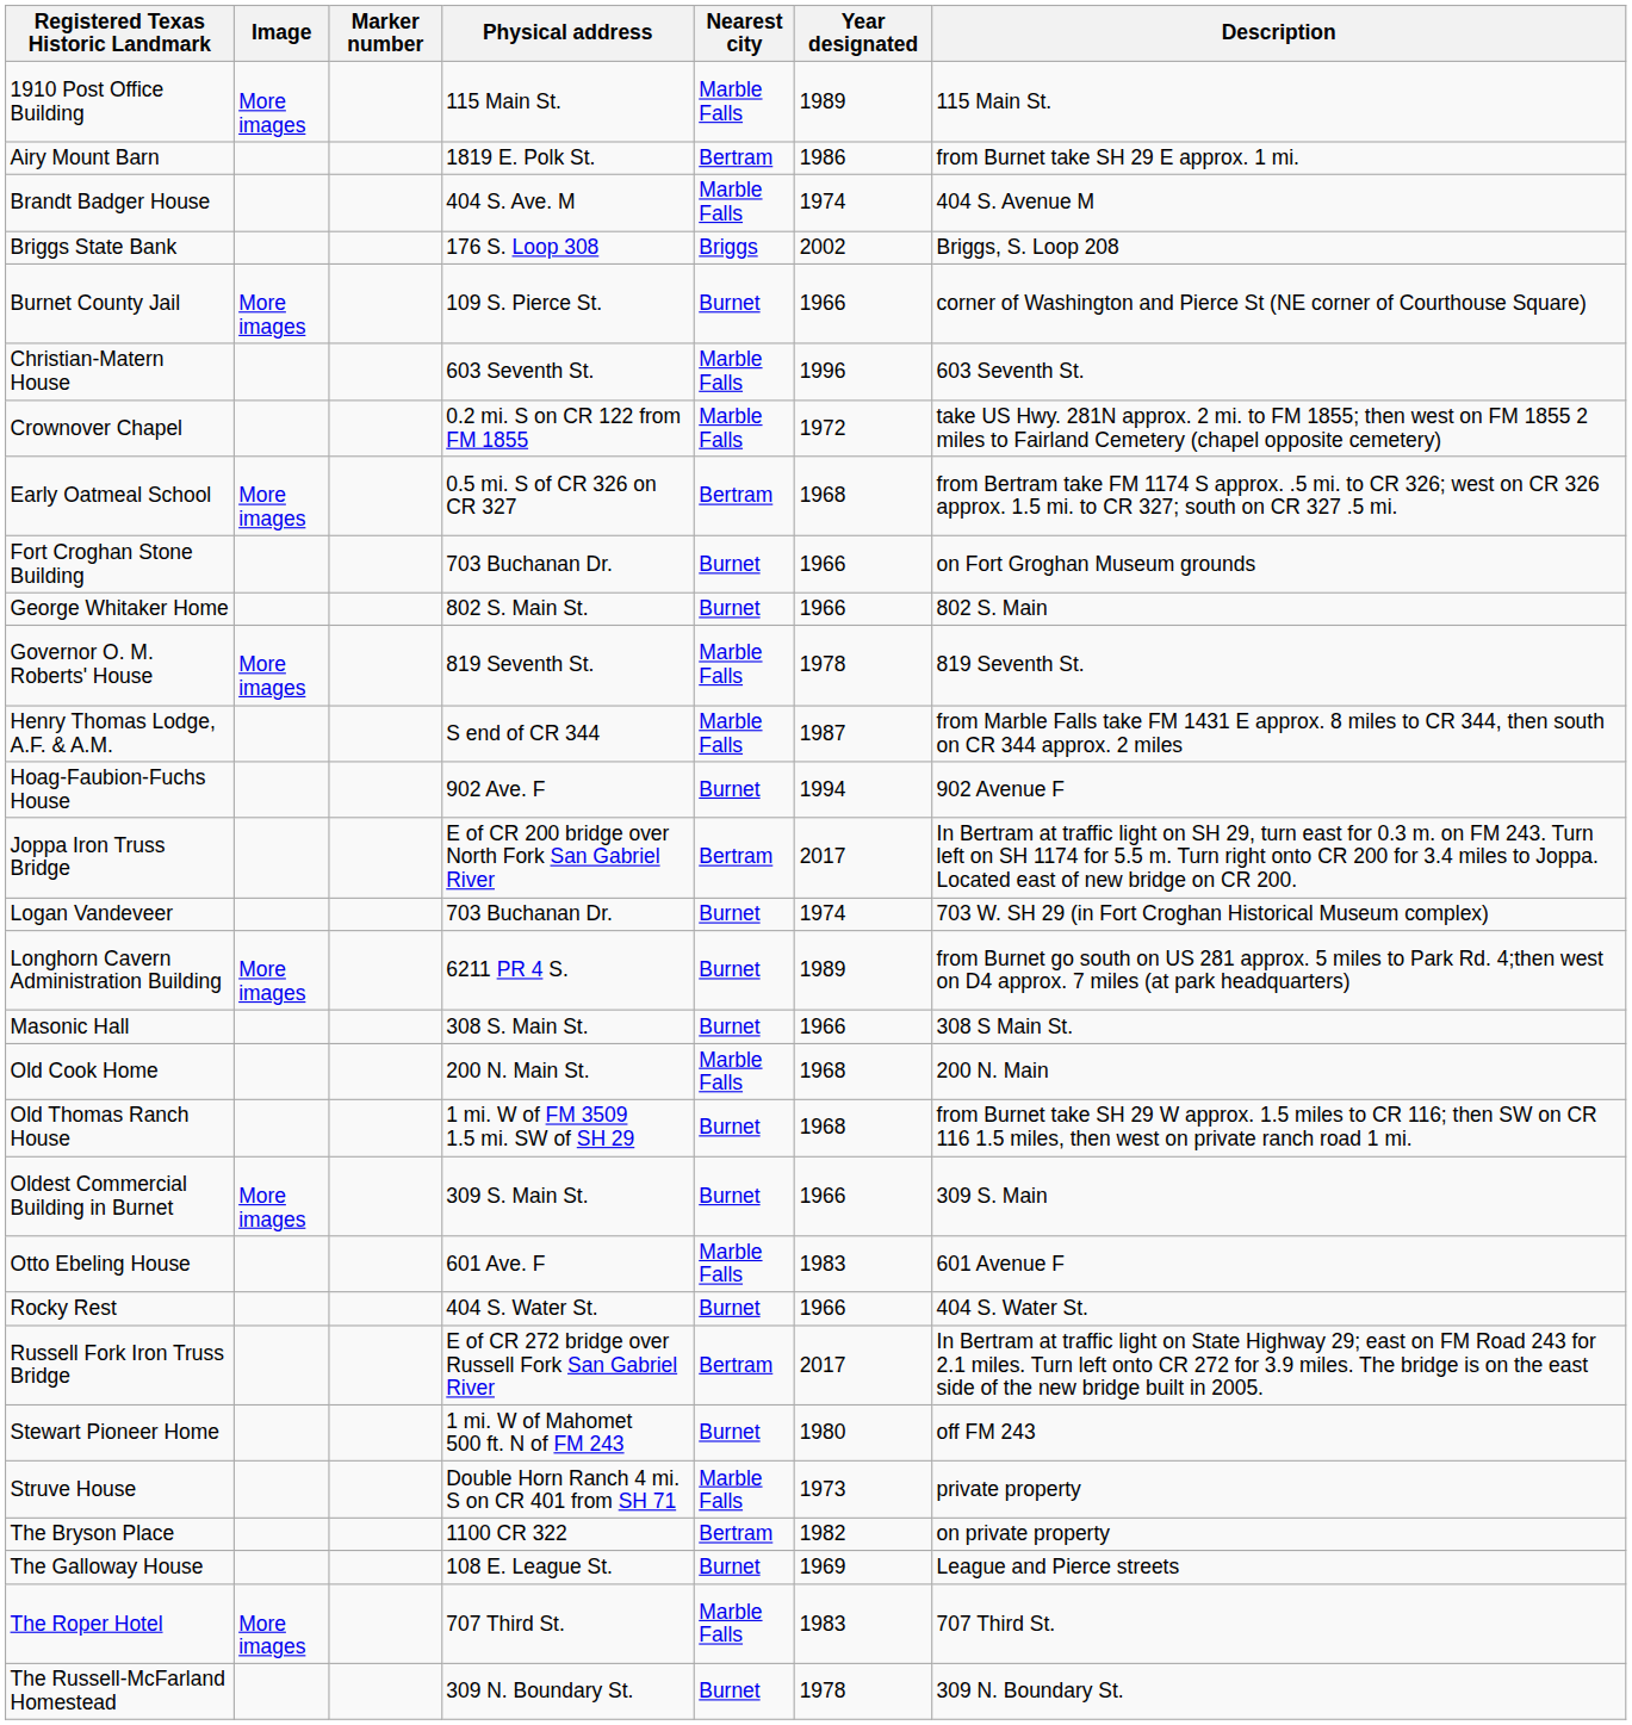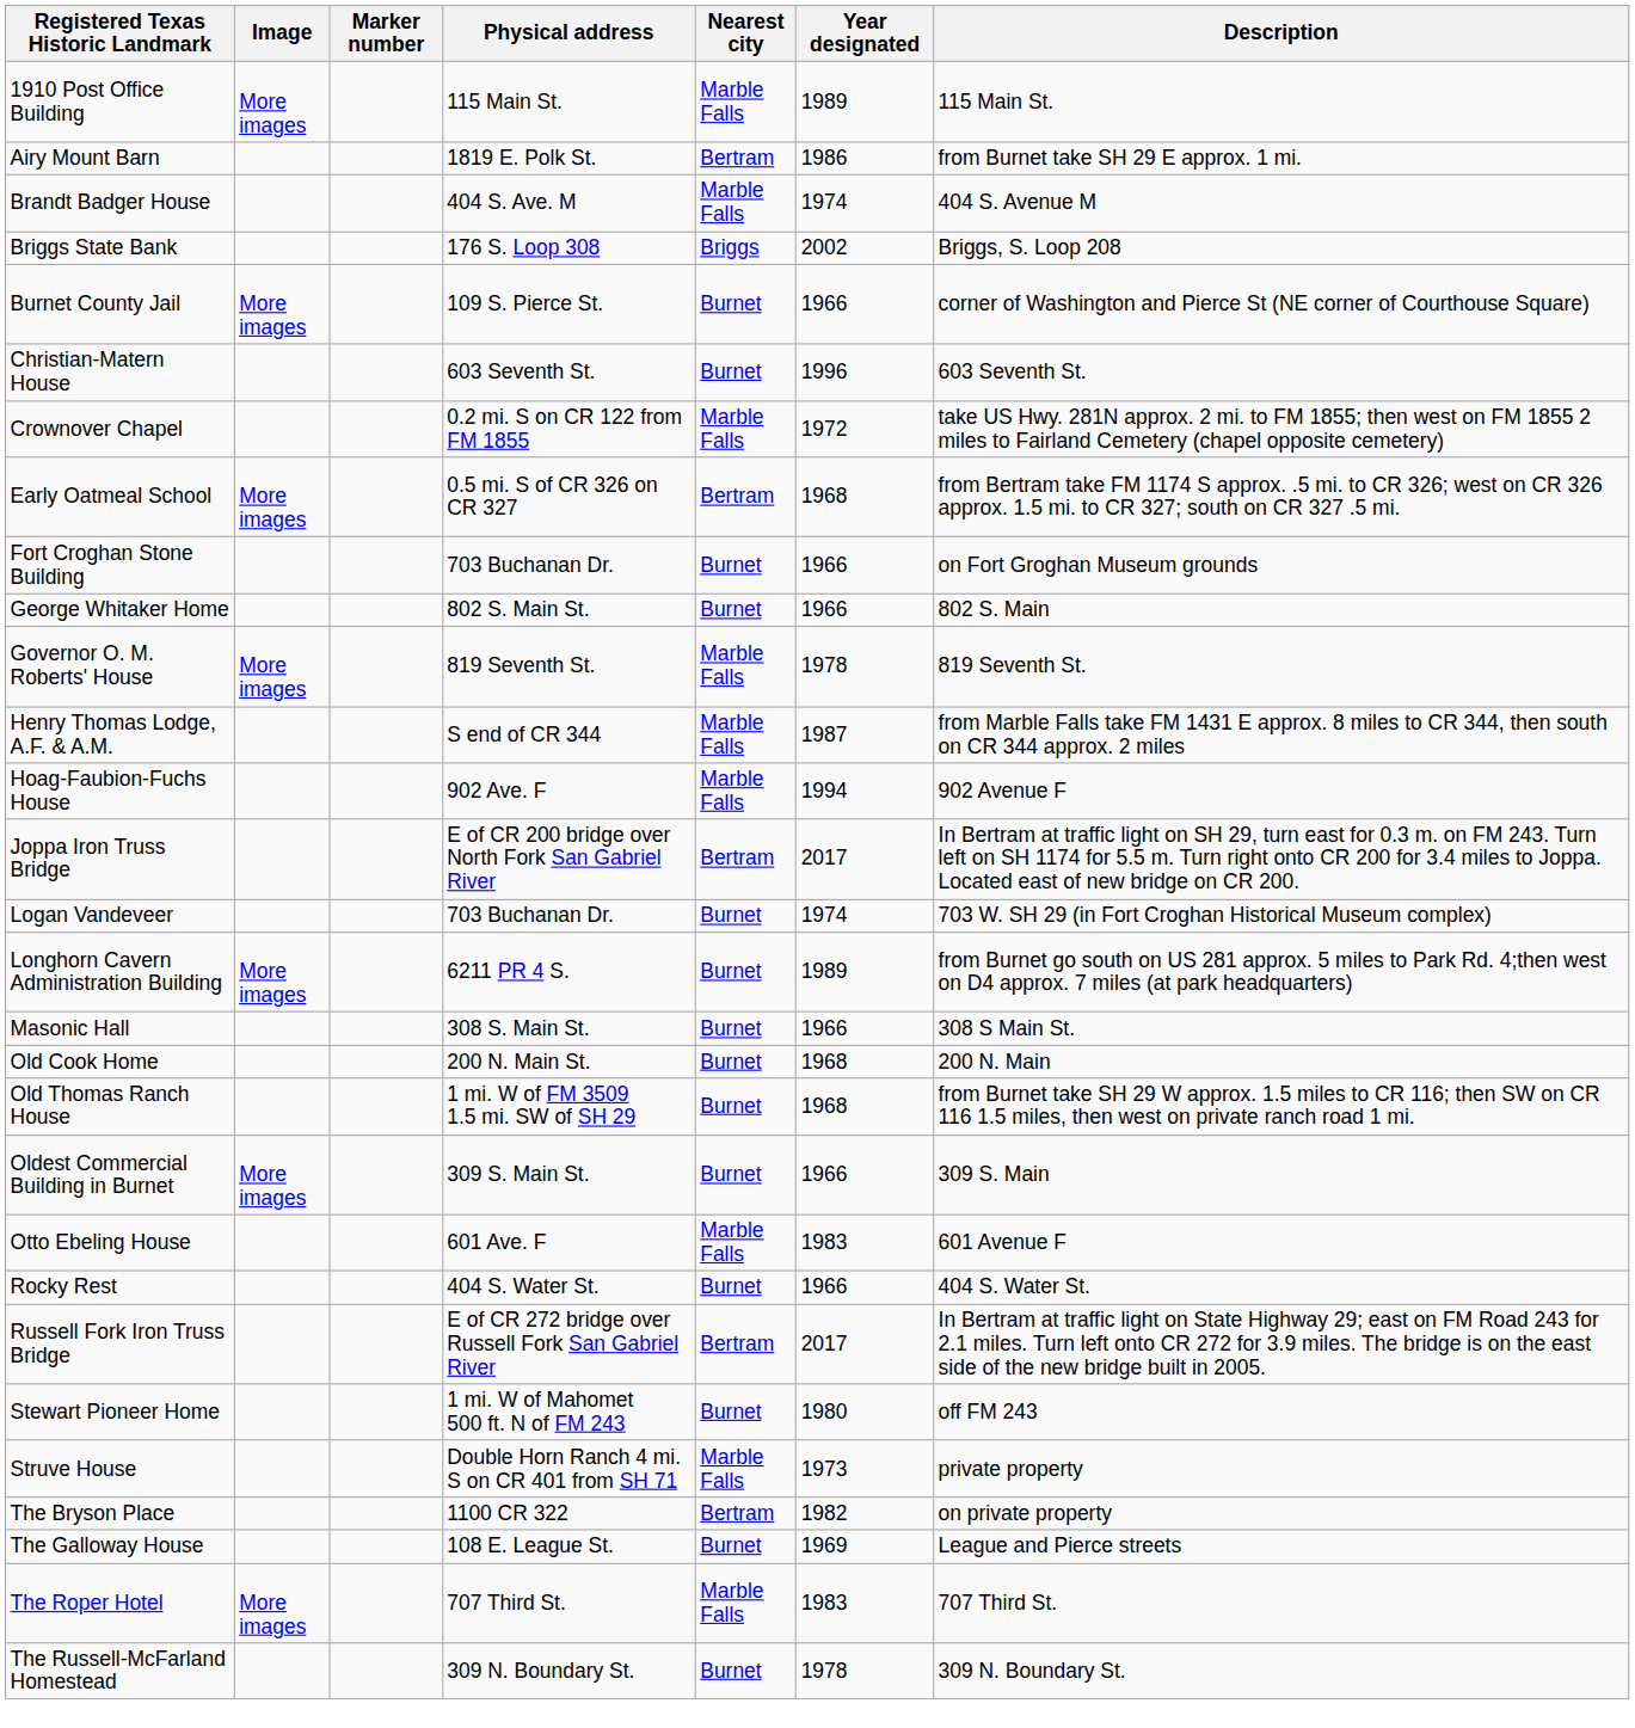 <table class="wikitable sortable">
 <tr>
 <th>Registered Texas Historic Landmark</th>
 <th>Image</th>
 <th>Marker number</th>
 <th>Physical address</th>
 <th>Nearest city</th>
 <th>Year designated</th>
 <th>Description</th>
 </tr>
 <tr>
 <td>1910 Post Office Building</td>
 <td><br> <a href='#'>More images</a></td>
 <td></td>
 <td>115 Main St.<br></td>
 <td><a href='#'>Marble Falls</a></td>
 <td>1989</td>
 <td>115 Main St.</td>
 </tr>
 <tr>
 <td>Airy Mount Barn</td>
 <td></td>
 <td></td>
 <td>1819 E. Polk St.<br></td>
 <td><a href='#'>Bertram</a></td>
 <td>1986</td>
 <td>from Burnet take SH 29 E approx. 1 mi.</td>
 </tr>
 <tr>
 <td>Brandt Badger House</td>
 <td></td>
 <td></td>
 <td>404 S. Ave. M<br></td>
 <td><a href='#'>Marble Falls</a></td>
 <td>1974</td>
 <td>404 S. Avenue M</td>
 </tr>
 <tr>
 <td>Briggs State Bank</td>
 <td></td>
 <td></td>
 <td>176 S. <a href='#'>Loop 308</a><br></td>
 <td><a href='#'>Briggs</a></td>
 <td>2002</td>
 <td>Briggs, S. Loop 208</td>
 </tr>
 <tr>
 <td>Burnet County Jail</td>
 <td><br> <a href='#'>More images</a></td>
 <td></td>
 <td>109 S. Pierce St.<br></td>
 <td><a href='#'>Burnet</a></td>
 <td>1966</td>
 <td>corner of Washington and Pierce St (NE corner of Courthouse Square)</td>
 </tr>
 <tr>
 <td>Christian-Matern House</td>
 <td></td>
 <td></td>
 <td>603 Seventh St.<br></td>
-<td><a href='#'>Marble Falls</a></td>
+<td><a href='#'>Burnet</a></td>
 <td>1996</td>
 <td>603 Seventh St.</td>
 </tr>
 <tr>
 <td>Crownover Chapel</td>
 <td></td>
 <td></td>
 <td>0.2 mi. S on CR 122 from <a href='#'>FM 1855</a><br></td>
 <td><a href='#'>Marble Falls</a></td>
 <td>1972</td>
 <td>take US Hwy. 281N approx. 2 mi. to FM 1855; then west on FM 1855 2 miles to Fairland Cemetery (chapel opposite cemetery)</td>
 </tr>
 <tr>
 <td>Early Oatmeal School</td>
 <td><br> <a href='#'>More images</a></td>
 <td></td>
 <td>0.5 mi. S of CR 326 on CR 327<br></td>
 <td><a href='#'>Bertram</a></td>
 <td>1968</td>
 <td>from Bertram take FM 1174 S approx. .5 mi. to CR 326; west on CR 326 approx. 1.5 mi. to CR 327; south on CR 327 .5 mi.</td>
 </tr>
 <tr>
 <td>Fort Croghan Stone Building</td>
 <td></td>
 <td></td>
 <td>703 Buchanan Dr.<br></td>
 <td><a href='#'>Burnet</a></td>
 <td>1966</td>
 <td>on Fort Groghan Museum grounds</td>
 </tr>
 <tr>
 <td>George Whitaker Home</td>
 <td></td>
 <td></td>
 <td>802 S. Main St.<br></td>
 <td><a href='#'>Burnet</a></td>
 <td>1966</td>
 <td>802 S. Main</td>
 </tr>
 <tr>
 <td>Governor O. M. Roberts' House</td>
 <td><br> <a href='#'>More images</a></td>
 <td></td>
 <td>819 Seventh St.<br></td>
 <td><a href='#'>Marble Falls</a></td>
 <td>1978</td>
 <td>819 Seventh St.</td>
 </tr>
 <tr>
 <td>Henry Thomas Lodge, A.F. & A.M.</td>
 <td></td>
 <td></td>
 <td>S end of CR 344<br></td>
 <td><a href='#'>Marble Falls</a></td>
 <td>1987</td>
 <td>from Marble Falls take FM 1431 E approx. 8 miles to CR 344, then south on CR 344 approx. 2 miles</td>
 </tr>
 <tr>
 <td>Hoag-Faubion-Fuchs House</td>
 <td></td>
 <td></td>
 <td>902 Ave. F<br></td>
-<td><a href='#'>Burnet</a></td>
+<td><a href='#'>Marble Falls</a></td>
 <td>1994</td>
 <td>902 Avenue F</td>
 </tr>
 <tr>
 <td>Joppa Iron Truss Bridge</td>
 <td></td>
 <td></td>
 <td>E of CR 200 bridge over North Fork <a href='#'>San Gabriel River</a><br></td>
 <td><a href='#'>Bertram</a></td>
 <td>2017</td>
 <td>In Bertram at traffic light on SH 29, turn east for 0.3 m. on FM 243. Turn left on SH 1174 for 5.5 m. Turn right onto CR 200 for 3.4 miles to Joppa. Located east of new bridge on CR 200.</td>
 </tr>
 <tr>
 <td>Logan Vandeveer</td>
 <td></td>
 <td></td>
 <td>703 Buchanan Dr.<br></td>
 <td><a href='#'>Burnet</a></td>
 <td>1974</td>
 <td>703 W. SH 29 (in Fort Croghan Historical Museum complex)</td>
 </tr>
 <tr>
 <td>Longhorn Cavern Administration Building</td>
 <td><br> <a href='#'>More images</a></td>
 <td></td>
 <td>6211 <a href='#'>PR 4</a> S.<br></td>
 <td><a href='#'>Burnet</a></td>
 <td>1989</td>
 <td>from Burnet go south on US 281 approx. 5 miles to Park Rd. 4;then west on D4 approx. 7 miles (at park headquarters)</td>
 </tr>
 <tr>
 <td>Masonic Hall</td>
 <td></td>
 <td></td>
 <td>308 S. Main St.<br></td>
 <td><a href='#'>Burnet</a></td>
 <td>1966</td>
 <td>308 S Main St.</td>
 </tr>
 <tr>
 <td>Old Cook Home</td>
 <td></td>
 <td></td>
 <td>200 N. Main St.<br></td>
-<td><a href='#'>Marble Falls</a></td>
+<td><a href='#'>Burnet</a></td>
 <td>1968</td>
 <td>200 N. Main</td>
 </tr>
 <tr>
 <td>Old Thomas Ranch House</td>
 <td></td>
 <td></td>
 <td>1 mi. W of <a href='#'>FM 3509</a> 1.5 mi. SW of <a href='#'>SH 29</a><br></td>
 <td><a href='#'>Burnet</a></td>
 <td>1968</td>
 <td>from Burnet take SH 29 W approx. 1.5 miles to CR 116; then SW on CR 116 1.5 miles, then west on private ranch road 1 mi.</td>
 </tr>
 <tr>
 <td>Oldest Commercial Building in Burnet</td>
 <td><br> <a href='#'>More images</a></td>
 <td></td>
 <td>309 S. Main St.<br></td>
 <td><a href='#'>Burnet</a></td>
 <td>1966</td>
 <td>309 S. Main</td>
 </tr>
 <tr>
 <td>Otto Ebeling House</td>
 <td></td>
 <td></td>
 <td>601 Ave. F<br></td>
 <td><a href='#'>Marble Falls</a></td>
 <td>1983</td>
 <td>601 Avenue F</td>
 </tr>
 <tr>
 <td>Rocky Rest</td>
 <td></td>
 <td></td>
 <td>404 S. Water St.<br></td>
 <td><a href='#'>Burnet</a></td>
 <td>1966</td>
 <td>404 S. Water St.</td>
 </tr>
 <tr>
 <td>Russell Fork Iron Truss Bridge</td>
 <td></td>
 <td></td>
 <td>E of CR 272 bridge over Russell Fork <a href='#'>San Gabriel River</a><br></td>
 <td><a href='#'>Bertram</a></td>
 <td>2017</td>
 <td>In Bertram at traffic light on State Highway 29; east on FM Road 243 for 2.1 miles. Turn left onto CR 272 for 3.9 miles. The bridge is on the east side of the new bridge built in 2005.</td>
 </tr>
 <tr>
 <td>Stewart Pioneer Home</td>
 <td></td>
 <td></td>
 <td>1 mi. W of Mahomet 500 ft. N of <a href='#'>FM 243</a><br></td>
 <td><a href='#'>Burnet</a></td>
 <td>1980</td>
 <td>off FM 243</td>
 </tr>
 <tr>
 <td>Struve House</td>
 <td></td>
 <td></td>
 <td>Double Horn Ranch 4 mi. S on CR 401 from <a href='#'>SH 71</a><br></td>
 <td><a href='#'>Marble Falls</a></td>
 <td>1973</td>
 <td>private property</td>
 </tr>
 <tr>
 <td>The Bryson Place</td>
 <td></td>
 <td></td>
 <td>1100 CR 322<br></td>
 <td><a href='#'>Bertram</a></td>
 <td>1982</td>
 <td>on private property</td>
 </tr>
 <tr>
 <td>The Galloway House</td>
 <td></td>
 <td></td>
 <td>108 E. League St.<br></td>
 <td><a href='#'>Burnet</a></td>
 <td>1969</td>
 <td>League and Pierce streets</td>
 </tr>
 <tr>
 <td><a href='#'>The Roper Hotel</a></td>
 <td><br> <a href='#'>More images</a></td>
 <td></td>
 <td>707 Third St.<br></td>
 <td><a href='#'>Marble Falls</a></td>
 <td>1983</td>
 <td>707 Third St.</td>
 </tr>
 <tr>
 <td>The Russell-McFarland Homestead</td>
 <td></td>
 <td></td>
 <td>309 N. Boundary St.<br></td>
 <td><a href='#'>Burnet</a></td>
 <td>1978</td>
 <td>309 N. Boundary St.</td>
 </tr>
 </table>
